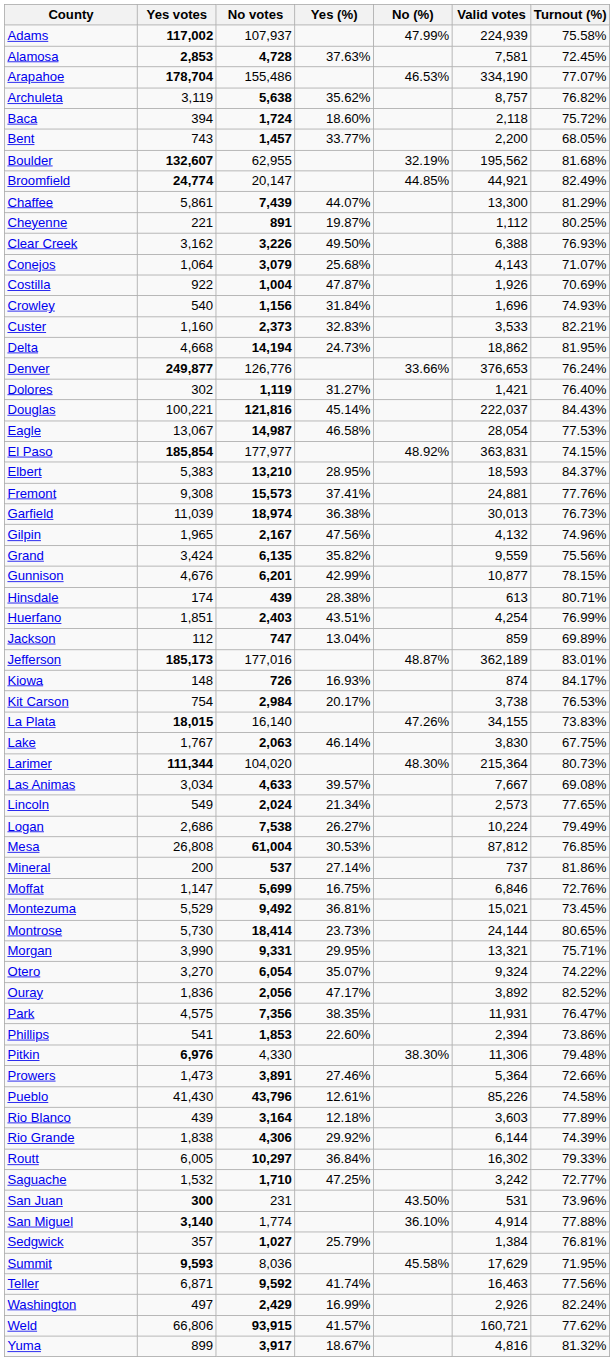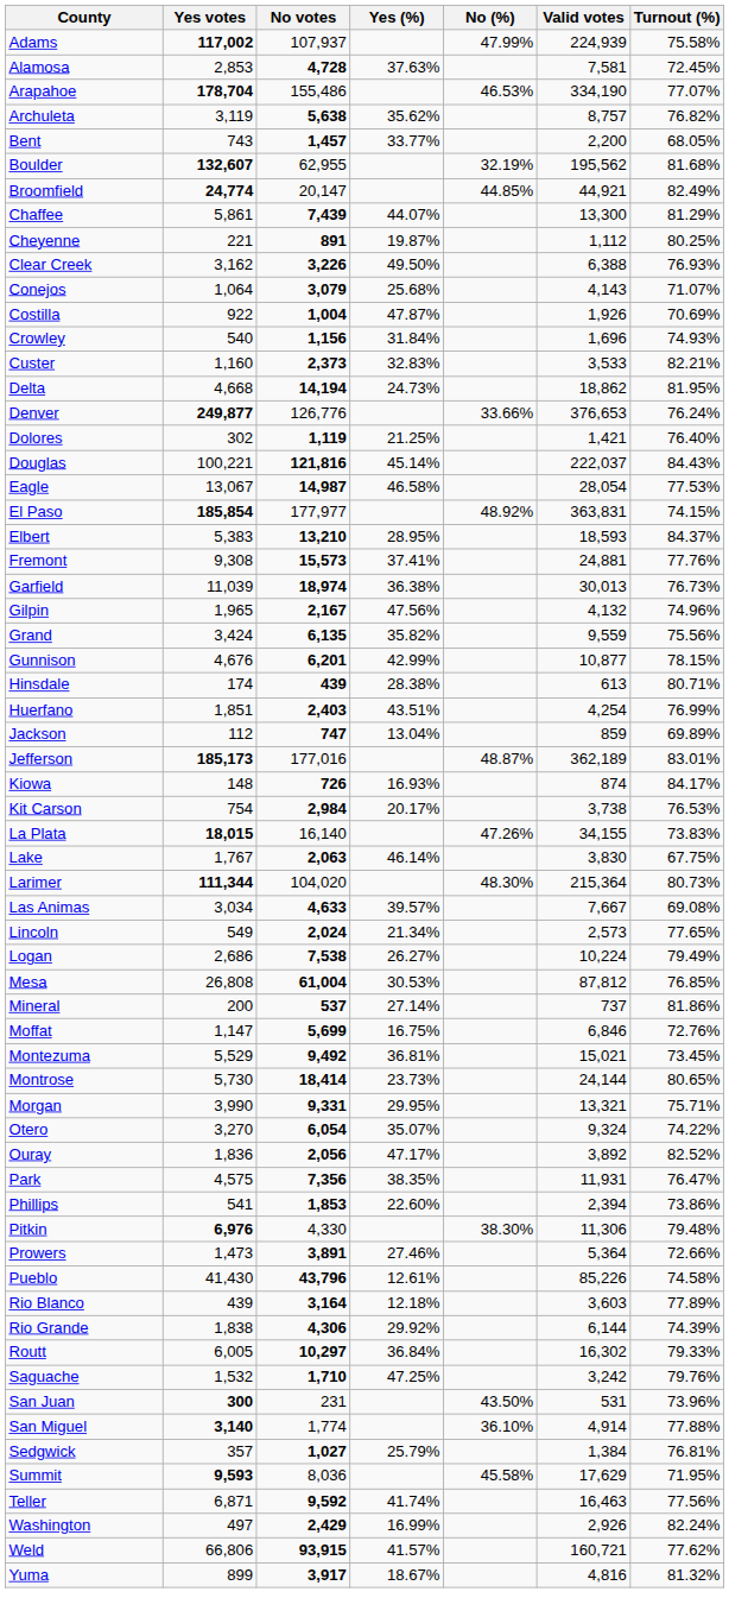 <table class="wikitable sortable" style="text-align: right">
 <tr>
 <th scope="col" style="width:22%">County</th>
 <th scope="col" style="width:13%">Yes votes</th>
 <th scope="col" style="width:13%">No votes</th>
 <th scope="col" style="width:13%">Yes (%)</th>
 <th scope="col" style="width:13%">No (%)</th>
 <th scope="col" style="width:13%">Valid votes</th>
 <th scope="col" style="width:13%">Turnout (%)</th>
 </tr>
 <tr>
 <td scope="row" style="text-align:left"><a href='#'>Adams</a></td>
 <td><strong>117,002</strong></td>
 <td>107,937</td>
 <td></td>
 <td>47.99%</td>
 <td>224,939</td>
 <td>75.58%</td>
 </tr>
 <tr>
 <td scope="row" style="text-align:left"><a href='#'>Alamosa</a></td>
-<td><strong>2,853</strong></td>
+<td>2,853</td>
 <td><strong>4,728</strong></td>
 <td>37.63%</td>
 <td></td>
 <td>7,581</td>
 <td>72.45%</td>
 </tr>
 <tr>
 <td scope="row" style="text-align:left"><a href='#'>Arapahoe</a></td>
 <td><strong>178,704</strong></td>
 <td>155,486</td>
 <td></td>
 <td>46.53%</td>
 <td>334,190</td>
 <td>77.07%</td>
 </tr>
 <tr>
 <td scope="row" style="text-align:left"><a href='#'>Archuleta</a></td>
 <td>3,119</td>
 <td><strong>5,638</strong></td>
 <td>35.62%</td>
 <td></td>
 <td>8,757</td>
 <td>76.82%</td>
-</tr>
-<tr>
-<td scope="row" style="text-align:left"><a href='#'>Baca</a></td>
-<td>394</td>
-<td><strong>1,724</strong></td>
-<td>18.60%</td>
-<td></td>
-<td>2,118</td>
-<td>75.72%</td>
 </tr>
 <tr>
 <td scope="row" style="text-align:left"><a href='#'>Bent</a></td>
 <td>743</td>
 <td><strong>1,457</strong></td>
 <td>33.77%</td>
 <td></td>
 <td>2,200</td>
 <td>68.05%</td>
 </tr>
 <tr>
 <td scope="row" style="text-align:left"><a href='#'>Boulder</a></td>
 <td><strong>132,607</strong></td>
 <td>62,955</td>
 <td></td>
 <td>32.19%</td>
 <td>195,562</td>
 <td>81.68%</td>
 </tr>
 <tr>
 <td scope="row" style="text-align:left"><a href='#'>Broomfield</a></td>
 <td><strong>24,774</strong></td>
 <td>20,147</td>
 <td></td>
 <td>44.85%</td>
 <td>44,921</td>
 <td>82.49%</td>
 </tr>
 <tr>
 <td scope="row" style="text-align:left"><a href='#'>Chaffee</a></td>
 <td>5,861</td>
 <td><strong>7,439</strong></td>
 <td>44.07%</td>
 <td></td>
 <td>13,300</td>
 <td>81.29%</td>
 </tr>
 <tr>
 <td scope="row" style="text-align:left"><a href='#'>Cheyenne</a></td>
 <td>221</td>
 <td><strong>891</strong></td>
 <td>19.87%</td>
 <td></td>
 <td>1,112</td>
 <td>80.25%</td>
 </tr>
 <tr>
 <td scope="row" style="text-align:left"><a href='#'>Clear Creek</a></td>
 <td>3,162</td>
 <td><strong>3,226</strong></td>
 <td>49.50%</td>
 <td></td>
 <td>6,388</td>
 <td>76.93%</td>
 </tr>
 <tr>
 <td scope="row" style="text-align:left"><a href='#'>Conejos</a></td>
 <td>1,064</td>
 <td><strong>3,079</strong></td>
 <td>25.68%</td>
 <td></td>
 <td>4,143</td>
 <td>71.07%</td>
 </tr>
 <tr>
 <td scope="row" style="text-align:left"><a href='#'>Costilla</a></td>
 <td>922</td>
 <td><strong>1,004</strong></td>
 <td>47.87%</td>
 <td></td>
 <td>1,926</td>
 <td>70.69%</td>
 </tr>
 <tr>
 <td scope="row" style="text-align:left"><a href='#'>Crowley</a></td>
 <td>540</td>
 <td><strong>1,156</strong></td>
 <td>31.84%</td>
 <td></td>
 <td>1,696</td>
 <td>74.93%</td>
 </tr>
 <tr>
 <td scope="row" style="text-align:left"><a href='#'>Custer</a></td>
 <td>1,160</td>
 <td><strong>2,373</strong></td>
 <td>32.83%</td>
 <td></td>
 <td>3,533</td>
 <td>82.21%</td>
 </tr>
 <tr>
 <td scope="row" style="text-align:left"><a href='#'>Delta</a></td>
 <td>4,668</td>
 <td><strong>14,194</strong></td>
 <td>24.73%</td>
 <td></td>
 <td>18,862</td>
 <td>81.95%</td>
 </tr>
 <tr>
 <td scope="row" style="text-align:left"><a href='#'>Denver</a></td>
 <td><strong>249,877</strong></td>
 <td>126,776</td>
 <td></td>
 <td>33.66%</td>
 <td>376,653</td>
 <td>76.24%</td>
 </tr>
 <tr>
 <td scope="row" style="text-align:left"><a href='#'>Dolores</a></td>
 <td>302</td>
 <td><strong>1,119</strong></td>
-<td>31.27%</td>
+<td>21.25%</td>
 <td></td>
 <td>1,421</td>
 <td>76.40%</td>
 </tr>
 <tr>
 <td scope="row" style="text-align:left"><a href='#'>Douglas</a></td>
 <td>100,221</td>
 <td><strong>121,816</strong></td>
 <td>45.14%</td>
 <td></td>
 <td>222,037</td>
 <td>84.43%</td>
 </tr>
 <tr>
 <td scope="row" style="text-align:left"><a href='#'>Eagle</a></td>
 <td>13,067</td>
 <td><strong>14,987</strong></td>
 <td>46.58%</td>
 <td></td>
 <td>28,054</td>
 <td>77.53%</td>
 </tr>
 <tr>
 <td scope="row" style="text-align:left"><a href='#'>El Paso</a></td>
 <td><strong>185,854</strong></td>
 <td>177,977</td>
 <td></td>
 <td>48.92%</td>
 <td>363,831</td>
 <td>74.15%</td>
 </tr>
 <tr>
 <td scope="row" style="text-align:left"><a href='#'>Elbert</a></td>
 <td>5,383</td>
 <td><strong>13,210</strong></td>
 <td>28.95%</td>
 <td></td>
 <td>18,593</td>
 <td>84.37%</td>
 </tr>
 <tr>
 <td scope="row" style="text-align:left"><a href='#'>Fremont</a></td>
 <td>9,308</td>
 <td><strong>15,573</strong></td>
 <td>37.41%</td>
 <td></td>
 <td>24,881</td>
 <td>77.76%</td>
 </tr>
 <tr>
 <td scope="row" style="text-align:left"><a href='#'>Garfield</a></td>
 <td>11,039</td>
 <td><strong>18,974</strong></td>
 <td>36.38%</td>
 <td></td>
 <td>30,013</td>
 <td>76.73%</td>
 </tr>
 <tr>
 <td scope="row" style="text-align:left"><a href='#'>Gilpin</a></td>
 <td>1,965</td>
 <td><strong>2,167</strong></td>
 <td>47.56%</td>
 <td></td>
 <td>4,132</td>
 <td>74.96%</td>
 </tr>
 <tr>
 <td scope="row" style="text-align:left"><a href='#'>Grand</a></td>
 <td>3,424</td>
 <td><strong>6,135</strong></td>
 <td>35.82%</td>
 <td></td>
 <td>9,559</td>
 <td>75.56%</td>
 </tr>
 <tr>
 <td scope="row" style="text-align:left"><a href='#'>Gunnison</a></td>
 <td>4,676</td>
 <td><strong>6,201</strong></td>
 <td>42.99%</td>
 <td></td>
 <td>10,877</td>
 <td>78.15%</td>
 </tr>
 <tr>
 <td scope="row" style="text-align:left"><a href='#'>Hinsdale</a></td>
 <td>174</td>
 <td><strong>439</strong></td>
 <td>28.38%</td>
 <td></td>
 <td>613</td>
 <td>80.71%</td>
 </tr>
 <tr>
 <td scope="row" style="text-align:left"><a href='#'>Huerfano</a></td>
 <td>1,851</td>
 <td><strong>2,403</strong></td>
 <td>43.51%</td>
 <td></td>
 <td>4,254</td>
 <td>76.99%</td>
 </tr>
 <tr>
 <td scope="row" style="text-align:left"><a href='#'>Jackson</a></td>
 <td>112</td>
 <td><strong>747</strong></td>
 <td>13.04%</td>
 <td></td>
 <td>859</td>
 <td>69.89%</td>
 </tr>
 <tr>
 <td scope="row" style="text-align:left"><a href='#'>Jefferson</a></td>
 <td><strong>185,173</strong></td>
 <td>177,016</td>
 <td></td>
 <td>48.87%</td>
 <td>362,189</td>
 <td>83.01%</td>
 </tr>
 <tr>
 <td scope="row" style="text-align:left"><a href='#'>Kiowa</a></td>
 <td>148</td>
 <td><strong>726</strong></td>
 <td>16.93%</td>
 <td></td>
 <td>874</td>
 <td>84.17%</td>
 </tr>
 <tr>
 <td scope="row" style="text-align:left"><a href='#'>Kit Carson</a></td>
 <td>754</td>
 <td><strong>2,984</strong></td>
 <td>20.17%</td>
 <td></td>
 <td>3,738</td>
 <td>76.53%</td>
 </tr>
 <tr>
 <td scope="row" style="text-align:left"><a href='#'>La Plata</a></td>
 <td><strong>18,015</strong></td>
 <td>16,140</td>
 <td></td>
 <td>47.26%</td>
 <td>34,155</td>
 <td>73.83%</td>
 </tr>
 <tr>
 <td scope="row" style="text-align:left"><a href='#'>Lake</a></td>
 <td>1,767</td>
 <td><strong>2,063</strong></td>
 <td>46.14%</td>
 <td></td>
 <td>3,830</td>
 <td>67.75%</td>
 </tr>
 <tr>
 <td scope="row" style="text-align:left"><a href='#'>Larimer</a></td>
 <td><strong>111,344</strong></td>
 <td>104,020</td>
 <td></td>
 <td>48.30%</td>
 <td>215,364</td>
 <td>80.73%</td>
 </tr>
 <tr>
 <td scope="row" style="text-align:left"><a href='#'>Las Animas</a></td>
 <td>3,034</td>
 <td><strong>4,633</strong></td>
 <td>39.57%</td>
 <td></td>
 <td>7,667</td>
 <td>69.08%</td>
 </tr>
 <tr>
 <td scope="row" style="text-align:left"><a href='#'>Lincoln</a></td>
 <td>549</td>
 <td><strong>2,024</strong></td>
 <td>21.34%</td>
 <td></td>
 <td>2,573</td>
 <td>77.65%</td>
 </tr>
 <tr>
 <td scope="row" style="text-align:left"><a href='#'>Logan</a></td>
 <td>2,686</td>
 <td><strong>7,538</strong></td>
 <td>26.27%</td>
 <td></td>
 <td>10,224</td>
 <td>79.49%</td>
 </tr>
 <tr>
 <td scope="row" style="text-align:left"><a href='#'>Mesa</a></td>
 <td>26,808</td>
 <td><strong>61,004</strong></td>
 <td>30.53%</td>
 <td></td>
 <td>87,812</td>
 <td>76.85%</td>
 </tr>
 <tr>
 <td scope="row" style="text-align:left"><a href='#'>Mineral</a></td>
 <td>200</td>
 <td><strong>537</strong></td>
 <td>27.14%</td>
 <td></td>
 <td>737</td>
 <td>81.86%</td>
 </tr>
 <tr>
 <td scope="row" style="text-align:left"><a href='#'>Moffat</a></td>
 <td>1,147</td>
 <td><strong>5,699</strong></td>
 <td>16.75%</td>
 <td></td>
 <td>6,846</td>
 <td>72.76%</td>
 </tr>
 <tr>
 <td scope="row" style="text-align:left"><a href='#'>Montezuma</a></td>
 <td>5,529</td>
 <td><strong>9,492</strong></td>
 <td>36.81%</td>
 <td></td>
 <td>15,021</td>
 <td>73.45%</td>
 </tr>
 <tr>
 <td scope="row" style="text-align:left"><a href='#'>Montrose</a></td>
 <td>5,730</td>
 <td><strong>18,414</strong></td>
 <td>23.73%</td>
 <td></td>
 <td>24,144</td>
 <td>80.65%</td>
 </tr>
 <tr>
 <td scope="row" style="text-align:left"><a href='#'>Morgan</a></td>
 <td>3,990</td>
 <td><strong>9,331</strong></td>
 <td>29.95%</td>
 <td></td>
 <td>13,321</td>
 <td>75.71%</td>
 </tr>
 <tr>
 <td scope="row" style="text-align:left"><a href='#'>Otero</a></td>
 <td>3,270</td>
 <td><strong>6,054</strong></td>
 <td>35.07%</td>
 <td></td>
 <td>9,324</td>
 <td>74.22%</td>
 </tr>
 <tr>
 <td scope="row" style="text-align:left"><a href='#'>Ouray</a></td>
 <td>1,836</td>
 <td><strong>2,056</strong></td>
 <td>47.17%</td>
 <td></td>
 <td>3,892</td>
 <td>82.52%</td>
 </tr>
 <tr>
 <td scope="row" style="text-align:left"><a href='#'>Park</a></td>
 <td>4,575</td>
 <td><strong>7,356</strong></td>
 <td>38.35%</td>
 <td></td>
 <td>11,931</td>
 <td>76.47%</td>
 </tr>
 <tr>
 <td scope="row" style="text-align:left"><a href='#'>Phillips</a></td>
 <td>541</td>
 <td><strong>1,853</strong></td>
 <td>22.60%</td>
 <td></td>
 <td>2,394</td>
 <td>73.86%</td>
 </tr>
 <tr>
 <td scope="row" style="text-align:left"><a href='#'>Pitkin</a></td>
 <td><strong>6,976</strong></td>
 <td>4,330</td>
 <td></td>
 <td>38.30%</td>
 <td>11,306</td>
 <td>79.48%</td>
 </tr>
 <tr>
 <td scope="row" style="text-align:left"><a href='#'>Prowers</a></td>
 <td>1,473</td>
 <td><strong>3,891</strong></td>
 <td>27.46%</td>
 <td></td>
 <td>5,364</td>
 <td>72.66%</td>
 </tr>
 <tr>
 <td scope="row" style="text-align:left"><a href='#'>Pueblo</a></td>
 <td>41,430</td>
 <td><strong>43,796</strong></td>
 <td>12.61%</td>
 <td></td>
 <td>85,226</td>
 <td>74.58%</td>
 </tr>
 <tr>
 <td scope="row" style="text-align:left"><a href='#'>Rio Blanco</a></td>
 <td>439</td>
 <td><strong>3,164</strong></td>
 <td>12.18%</td>
 <td></td>
 <td>3,603</td>
 <td>77.89%</td>
 </tr>
 <tr>
 <td scope="row" style="text-align:left"><a href='#'>Rio Grande</a></td>
 <td>1,838</td>
 <td><strong>4,306</strong></td>
 <td>29.92%</td>
 <td></td>
 <td>6,144</td>
 <td>74.39%</td>
 </tr>
 <tr>
 <td scope="row" style="text-align:left"><a href='#'>Routt</a></td>
 <td>6,005</td>
 <td><strong>10,297</strong></td>
 <td>36.84%</td>
 <td></td>
 <td>16,302</td>
 <td>79.33%</td>
 </tr>
 <tr>
 <td scope="row" style="text-align:left"><a href='#'>Saguache</a></td>
 <td>1,532</td>
 <td><strong>1,710</strong></td>
 <td>47.25%</td>
 <td></td>
 <td>3,242</td>
-<td>72.77%</td>
+<td>79.76%</td>
 </tr>
 <tr>
 <td scope="row" style="text-align:left"><a href='#'>San Juan</a></td>
 <td><strong>300</strong></td>
 <td>231</td>
 <td></td>
 <td>43.50%</td>
 <td>531</td>
 <td>73.96%</td>
 </tr>
 <tr>
 <td scope="row" style="text-align:left"><a href='#'>San Miguel</a></td>
 <td><strong>3,140</strong></td>
 <td>1,774</td>
 <td></td>
 <td>36.10%</td>
 <td>4,914</td>
 <td>77.88%</td>
 </tr>
 <tr>
 <td scope="row" style="text-align:left"><a href='#'>Sedgwick</a></td>
 <td>357</td>
 <td><strong>1,027</strong></td>
 <td>25.79%</td>
 <td></td>
 <td>1,384</td>
 <td>76.81%</td>
 </tr>
 <tr>
 <td scope="row" style="text-align:left"><a href='#'>Summit</a></td>
 <td><strong>9,593</strong></td>
 <td>8,036</td>
 <td></td>
 <td>45.58%</td>
 <td>17,629</td>
 <td>71.95%</td>
 </tr>
 <tr>
 <td scope="row" style="text-align:left"><a href='#'>Teller</a></td>
 <td>6,871</td>
 <td><strong>9,592</strong></td>
 <td>41.74%</td>
 <td></td>
 <td>16,463</td>
 <td>77.56%</td>
 </tr>
 <tr>
 <td scope="row" style="text-align:left"><a href='#'>Washington</a></td>
 <td>497</td>
 <td><strong>2,429</strong></td>
 <td>16.99%</td>
 <td></td>
 <td>2,926</td>
 <td>82.24%</td>
 </tr>
 <tr>
 <td scope="row" style="text-align:left"><a href='#'>Weld</a></td>
 <td>66,806</td>
 <td><strong>93,915</strong></td>
 <td>41.57%</td>
 <td></td>
 <td>160,721</td>
 <td>77.62%</td>
 </tr>
 <tr>
 <td scope="row" style="text-align:left"><a href='#'>Yuma</a></td>
 <td>899</td>
 <td><strong>3,917</strong></td>
 <td>18.67%</td>
 <td></td>
 <td>4,816</td>
 <td>81.32%</td>
 </tr>
 </table>
